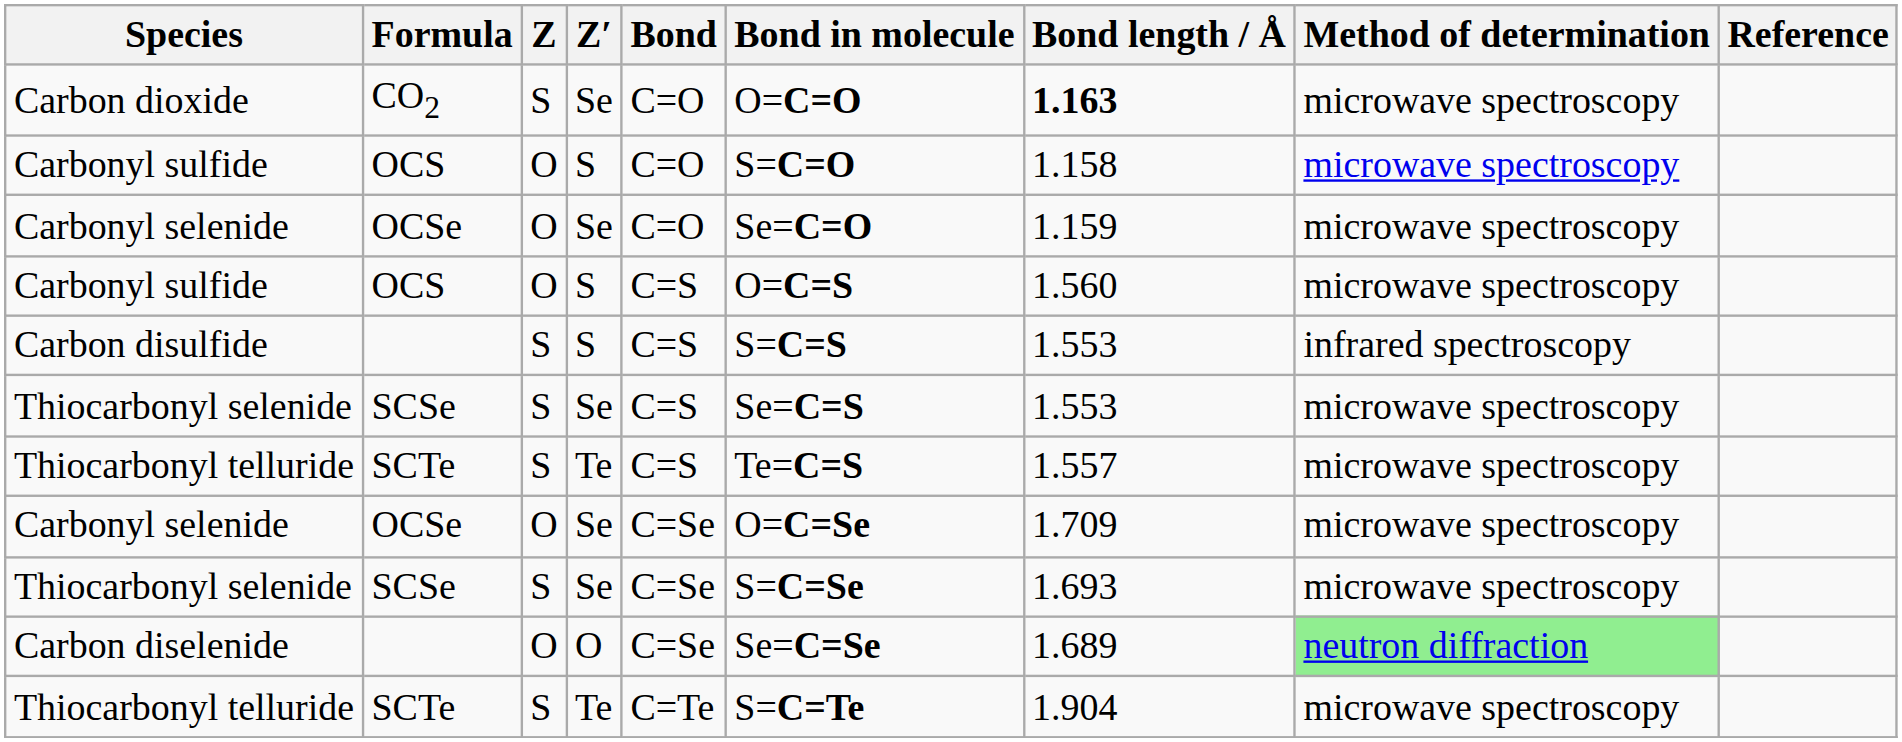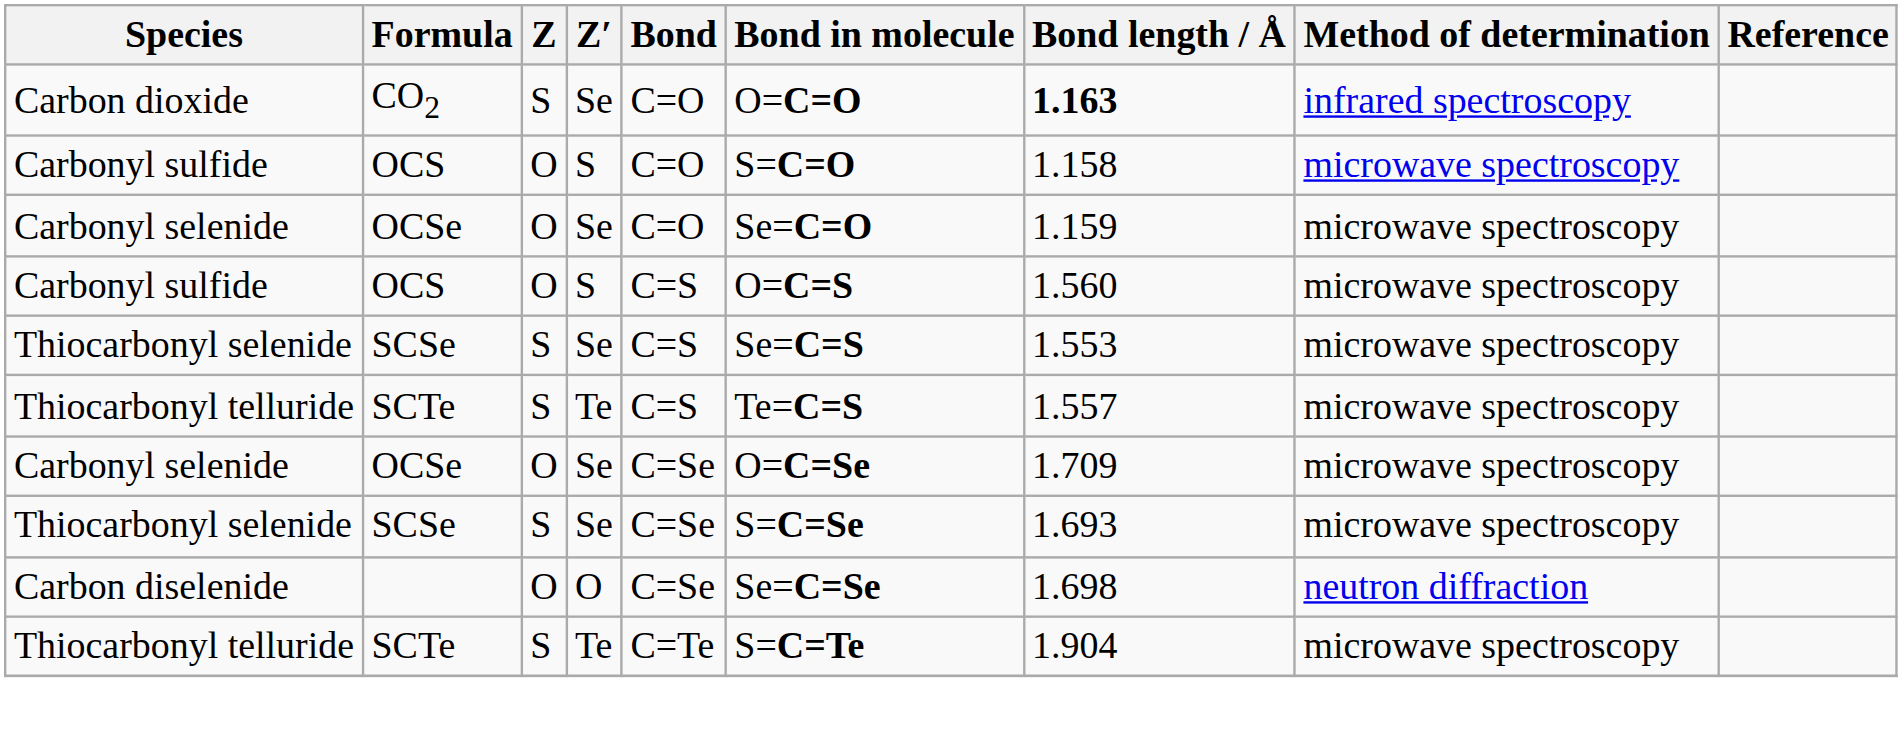 <table class="wikitable" style="text-align:left;">
 <tr>
 <th>Species</th>
 <th>Formula</th>
 <th>Z</th>
 <th>Z′</th>
 <th>Bond</th>
 <th>Bond in molecule</th>
 <th>Bond length / Å</th>
 <th>Method of determination</th>
 <th>Reference</th>
 </tr>
 <tr>
 <td>Carbon dioxide</td>
 <td>CO<sub>2</sub></td>
 <td>S</td>
 <td>Se</td>
 <td>C=O</td>
 <td>O=<strong>C=O</strong></td>
 <td><strong>1.163</strong></td>
-<td>microwave spectroscopy</td>
+<td><a href='#'>infrared spectroscopy</a></td>
 <td></td>
 </tr>
 <tr>
 <td>Carbonyl sulfide</td>
 <td>OCS</td>
 <td>O</td>
 <td>S</td>
 <td>C=O</td>
 <td>S=<strong>C=O</strong></td>
 <td>1.158</td>
 <td><a href='#'>microwave spectroscopy</a></td>
 <td></td>
 </tr>
 <tr>
 <td>Carbonyl selenide</td>
 <td>OCSe</td>
 <td>O</td>
 <td>Se</td>
 <td>C=O</td>
 <td>Se=<strong>C=O</strong></td>
 <td>1.159</td>
 <td>microwave spectroscopy</td>
 <td></td>
 </tr>
 <tr>
 <td>Carbonyl sulfide</td>
 <td>OCS</td>
 <td>O</td>
 <td>S</td>
 <td>C=S</td>
 <td>O=<strong>C=S</strong></td>
 <td>1.560</td>
 <td>microwave spectroscopy</td>
-<td></td>
-</tr>
-<tr>
-<td>Carbon disulfide</td>
-<td></td>
-<td>S</td>
-<td>S</td>
-<td>C=S</td>
-<td>S=<strong>C=S</strong></td>
-<td>1.553</td>
-<td>infrared spectroscopy</td>
 <td></td>
 </tr>
 <tr>
 <td>Thiocarbonyl selenide</td>
 <td>SCSe</td>
 <td>S</td>
 <td>Se</td>
 <td>C=S</td>
 <td>Se=<strong>C=S</strong></td>
 <td>1.553</td>
 <td>microwave spectroscopy</td>
 <td></td>
 </tr>
 <tr>
 <td>Thiocarbonyl telluride</td>
 <td>SCTe</td>
 <td>S</td>
 <td>Te</td>
 <td>C=S</td>
 <td>Te=<strong>C=S</strong></td>
 <td>1.557</td>
 <td>microwave spectroscopy</td>
 <td></td>
 </tr>
 <tr>
 <td>Carbonyl selenide</td>
 <td>OCSe</td>
 <td>O</td>
 <td>Se</td>
 <td>C=Se</td>
 <td>O=<strong>C=Se</strong></td>
 <td>1.709</td>
 <td>microwave spectroscopy</td>
 <td></td>
 </tr>
 <tr>
 <td>Thiocarbonyl selenide</td>
 <td>SCSe</td>
 <td>S</td>
 <td>Se</td>
 <td>C=Se</td>
 <td>S=<strong>C=Se</strong></td>
 <td>1.693</td>
 <td>microwave spectroscopy</td>
 <td></td>
 </tr>
 <tr>
 <td>Carbon diselenide</td>
 <td></td>
 <td>O</td>
 <td>O</td>
 <td>C=Se</td>
 <td>Se=<strong>C=Se</strong></td>
-<td>1.689</td>
-<td style="background: lightgreen;"><a href='#'>neutron diffraction</a></td>
+<td>1.698</td>
+<td><a href='#'>neutron diffraction</a></td>
 <td></td>
 </tr>
 <tr>
 <td>Thiocarbonyl telluride</td>
 <td>SCTe</td>
 <td>S</td>
 <td>Te</td>
 <td>C=Te</td>
 <td>S=<strong>C=Te</strong></td>
 <td>1.904</td>
 <td>microwave spectroscopy</td>
 <td></td>
 </tr>
 <tr>
 </tr>
 </table>
